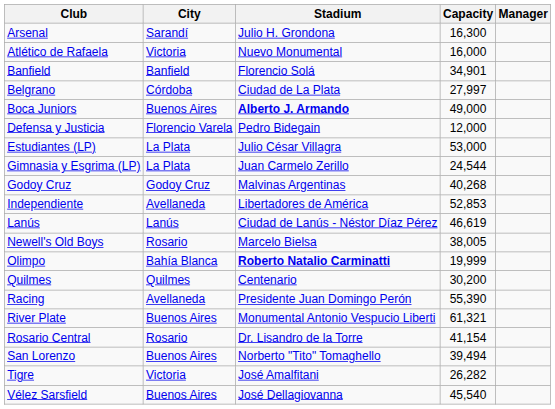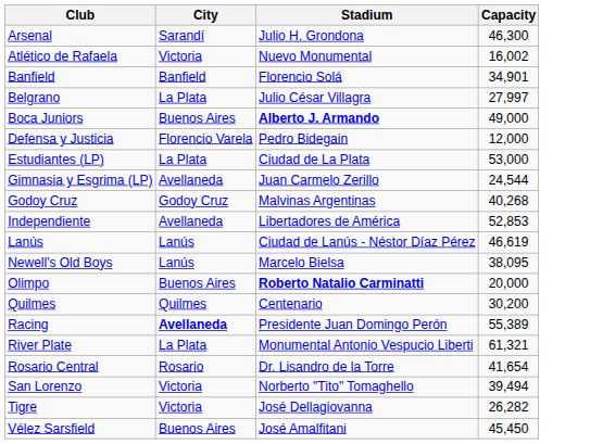 <table class="wikitable sortable">
 <tr>
 <th>Club</th>
 <th>City</th>
 <th>Stadium</th>
 <th>Capacity</th>
-<th>Manager</th>
 </tr>
 <tr>
 <td><a href='#'>Arsenal</a></td>
 <td><a href='#'>Sarandí</a></td>
 <td><a href='#'>Julio H. Grondona</a></td>
-<td align="center">16,300</td>
-<td></td>
+<td align="center">46,300</td>
 </tr>
 <tr>
 <td><a href='#'>Atlético de Rafaela</a></td>
 <td><a href='#'>Victoria</a></td>
 <td><a href='#'>Nuevo Monumental</a></td>
-<td align="center">16,000</td>
-<td></td>
+<td align="center">16,002</td>
 </tr>
 <tr>
 <td><a href='#'>Banfield</a></td>
 <td><a href='#'>Banfield</a></td>
 <td><a href='#'>Florencio Solá</a></td>
 <td align="center">34,901</td>
-<td></td>
 </tr>
 <tr>
 <td><a href='#'>Belgrano</a></td>
-<td><a href='#'>Córdoba</a></td>
-<td><a href='#'>Ciudad de La Plata</a></td>
+<td><a href='#'>La Plata</a></td>
+<td><a href='#'>Julio César Villagra</a></td>
 <td align="center">27,997</td>
-<td></td>
 </tr>
 <tr>
 <td><a href='#'>Boca Juniors</a></td>
 <td><a href='#'>Buenos Aires</a></td>
 <td><strong><a href='#'>Alberto J. Armando</a></strong></td>
 <td align="center">49,000</td>
-<td></td>
 </tr>
 <tr>
 <td><a href='#'>Defensa y Justicia</a></td>
 <td><a href='#'>Florencio Varela</a></td>
 <td><a href='#'>Pedro Bidegain</a></td>
 <td align="center">12,000</td>
-<td></td>
 </tr>
 <tr>
 <td><a href='#'>Estudiantes (LP)</a></td>
 <td><a href='#'>La Plata</a></td>
-<td><a href='#'>Julio César Villagra</a></td>
+<td><a href='#'>Ciudad de La Plata</a></td>
 <td align="center">53,000</td>
-<td></td>
 </tr>
 <tr>
 <td><a href='#'>Gimnasia y Esgrima (LP)</a></td>
-<td><a href='#'>La Plata</a></td>
+<td><a href='#'>Avellaneda</a></td>
 <td><a href='#'>Juan Carmelo Zerillo</a></td>
 <td align="center">24,544</td>
-<td></td>
 </tr>
 <tr>
 <td><a href='#'>Godoy Cruz</a></td>
 <td><a href='#'>Godoy Cruz</a></td>
 <td><a href='#'>Malvinas Argentinas</a></td>
 <td align="center">40,268</td>
-<td></td>
 </tr>
 <tr>
 <td><a href='#'>Independiente</a></td>
 <td><a href='#'>Avellaneda</a></td>
 <td><a href='#'>Libertadores de América</a></td>
 <td align="center">52,853</td>
-<td></td>
 </tr>
 <tr>
 <td><a href='#'>Lanús</a></td>
 <td><a href='#'>Lanús</a></td>
 <td><a href='#'>Ciudad de Lanús - Néstor Díaz Pérez</a></td>
 <td align="center">46,619</td>
-<td></td>
 </tr>
 <tr>
 <td><a href='#'>Newell's Old Boys</a></td>
-<td><a href='#'>Rosario</a></td>
+<td><a href='#'>Lanús</a></td>
 <td><a href='#'>Marcelo Bielsa</a></td>
-<td align="center">38,005</td>
-<td></td>
+<td align="center">38,095</td>
 </tr>
 <tr>
 <td><a href='#'>Olimpo</a></td>
-<td><a href='#'>Bahía Blanca</a></td>
+<td><a href='#'>Buenos Aires</a></td>
 <td><strong><a href='#'>Roberto Natalio Carminatti</a></strong></td>
-<td align="center">19,999</td>
-<td></td>
+<td align="center">20,000</td>
 </tr>
 <tr>
 <td><a href='#'>Quilmes</a></td>
 <td><a href='#'>Quilmes</a></td>
 <td><a href='#'>Centenario</a></td>
 <td align="center">30,200</td>
-<td></td>
 </tr>
 <tr>
 <td><a href='#'>Racing</a></td>
-<td><a href='#'>Avellaneda</a></td>
+<td><strong><a href='#'>Avellaneda</a></strong></td>
 <td><a href='#'>Presidente Juan Domingo Perón</a></td>
-<td align="center">55,390</td>
-<td></td>
+<td align="center">55,389</td>
 </tr>
 <tr>
 <td><a href='#'>River Plate</a></td>
-<td><a href='#'>Buenos Aires</a></td>
+<td><a href='#'>La Plata</a></td>
 <td><a href='#'>Monumental Antonio Vespucio Liberti</a></td>
 <td align="center">61,321</td>
-<td></td>
 </tr>
 <tr>
 <td><a href='#'>Rosario Central</a></td>
 <td><a href='#'>Rosario</a></td>
 <td><a href='#'>Dr. Lisandro de la Torre</a></td>
-<td align="center">41,154</td>
-<td></td>
+<td align="center">41,654</td>
 </tr>
 <tr>
 <td><a href='#'>San Lorenzo</a></td>
-<td><a href='#'>Buenos Aires</a></td>
+<td><a href='#'>Victoria</a></td>
 <td><a href='#'>Norberto "Tito" Tomaghello</a></td>
 <td align="center">39,494</td>
-<td></td>
 </tr>
 <tr>
 <td><a href='#'>Tigre</a></td>
 <td><a href='#'>Victoria</a></td>
-<td><a href='#'>José Amalfitani</a></td>
+<td><a href='#'>José Dellagiovanna</a></td>
 <td align="center">26,282</td>
-<td></td>
 </tr>
 <tr>
 <td><a href='#'>Vélez Sarsfield</a></td>
 <td><a href='#'>Buenos Aires</a></td>
-<td><a href='#'>José Dellagiovanna</a></td>
-<td align="center">45,540</td>
-<td></td>
+<td><a href='#'>José Amalfitani</a></td>
+<td align="center">45,450</td>
 </tr>
 </table>
